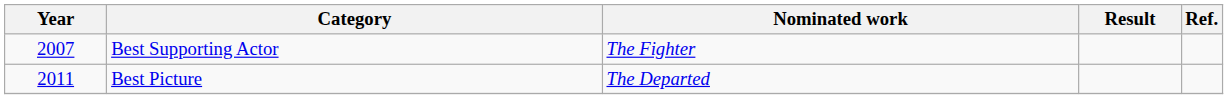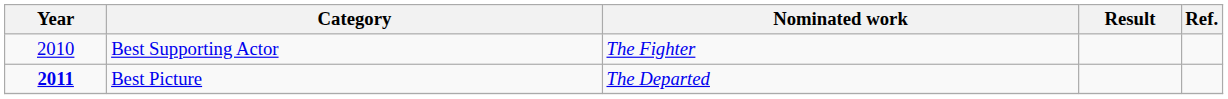 <table class=wikitable>
 <tr>
 <th scope="col" style="width:5em;">Year</th>
 <th scope="col" style="width:26em;">Category</th>
 <th scope="col" style="width:25em;">Nominated work</th>
 <th scope="col" style="width:5em;">Result</th>
 <th>Ref.</th>
 </tr>
 <tr>
-<td style="text-align:center;"><a href='#'>2007</a></td>
+<td style="text-align:center;"><a href='#'>2010</a></td>
 <td><a href='#'>Best Supporting Actor</a></td>
 <td><em><a href='#'>The Fighter</a></em></td>
 <td></td>
 <td style="text-align:center;"></td>
 </tr>
 <tr>
-<td style="text-align:center;"><a href='#'>2011</a></td>
+<td style="text-align:center;"><strong><a href='#'>2011</a></strong></td>
 <td><a href='#'>Best Picture</a></td>
 <td><em><a href='#'>The Departed</a></em></td>
 <td></td>
 <td style="text-align:center;"></td>
 </tr>
 <tr>
 </tr>
 </table>
